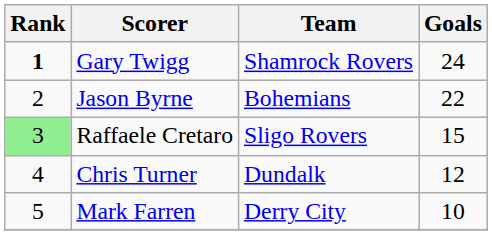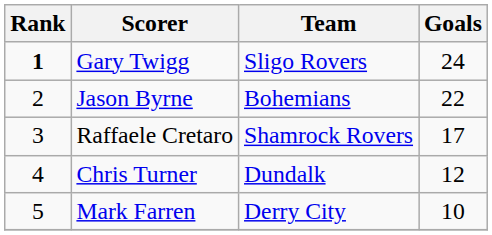 <table class="wikitable">
 <tr>
 <th>Rank</th>
 <th>Scorer</th>
 <th>Team</th>
 <th>Goals</th>
 </tr>
 <tr>
 <td align=center><strong>1</strong></td>
 <td> <a href='#'>Gary Twigg</a></td>
-<td><a href='#'>Shamrock Rovers</a></td>
+<td><a href='#'>Sligo Rovers</a></td>
 <td align=center>24</td>
 </tr>
 <tr>
 <td align=center>2</td>
 <td> <a href='#'>Jason Byrne</a></td>
 <td><a href='#'>Bohemians</a></td>
 <td align=center>22</td>
 </tr>
 <tr>
-<td align=center style="background: lightgreen;">3</td>
+<td align=center>3</td>
 <td> Raffaele Cretaro</td>
-<td><a href='#'>Sligo Rovers</a></td>
-<td align=center>15</td>
+<td><a href='#'>Shamrock Rovers</a></td>
+<td align=center>17</td>
 </tr>
 <tr>
 <td align=center>4</td>
 <td> <a href='#'>Chris Turner</a></td>
 <td><a href='#'>Dundalk</a></td>
 <td align=center>12</td>
 </tr>
 <tr>
 <td align=center>5</td>
 <td> <a href='#'>Mark Farren</a></td>
 <td><a href='#'>Derry City</a></td>
 <td align=center>10</td>
 </tr>
 <tr>
 </tr>
 </table>
